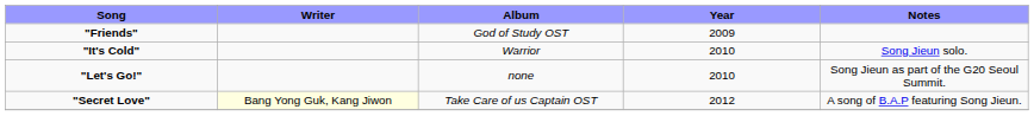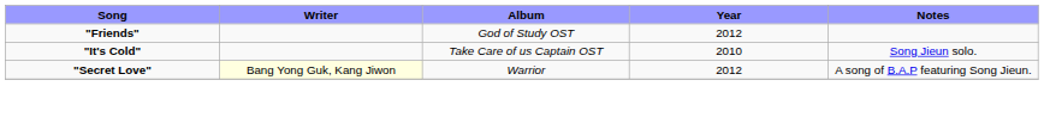 <table class="wikitable" style="margin:0.5em auto; clear:both; font-size:.9em; text-align:center; width:100%">
 <tr>
 <th width="500" style="background: #99F;">Song</th>
 <th width="500" style="background: #99F;">Writer</th>
 <th width="500" style="background: #99F;">Album</th>
 <th width="500" style="background: #99F;">Year</th>
 <th width="500" style="background: #99F;">Notes</th>
 </tr>
 <tr>
 <td><strong>"Friends"</strong></td>
 <td></td>
 <td><em>God of Study OST</em></td>
-<td>2009</td>
+<td>2012</td>
 <td></td>
 </tr>
 <tr>
 <td><strong>"It's Cold"</strong></td>
 <td></td>
-<td><em>Warrior</em></td>
+<td><em>Take Care of us Captain OST</em></td>
 <td>2010</td>
 <td><a href='#'>Song Jieun</a> solo.</td>
 </tr>
 <tr>
-<td><strong>"Let's Go!"</strong></td>
-<td></td>
-<td><em>none</em></td>
-<td>2010</td>
-<td>Song Jieun as part of the G20 Seoul Summit.</td>
-</tr>
-<tr>
 <td><strong>"Secret Love"</strong></td>
 <td style="background: lightyellow;">Bang Yong Guk, Kang Jiwon</td>
-<td><em>Take Care of us Captain OST</em></td>
+<td><em>Warrior</em></td>
 <td>2012</td>
 <td>A song of <a href='#'>B.A.P</a> featuring Song Jieun.</td>
 </tr>
 <tr>
 </tr>
 </table>
